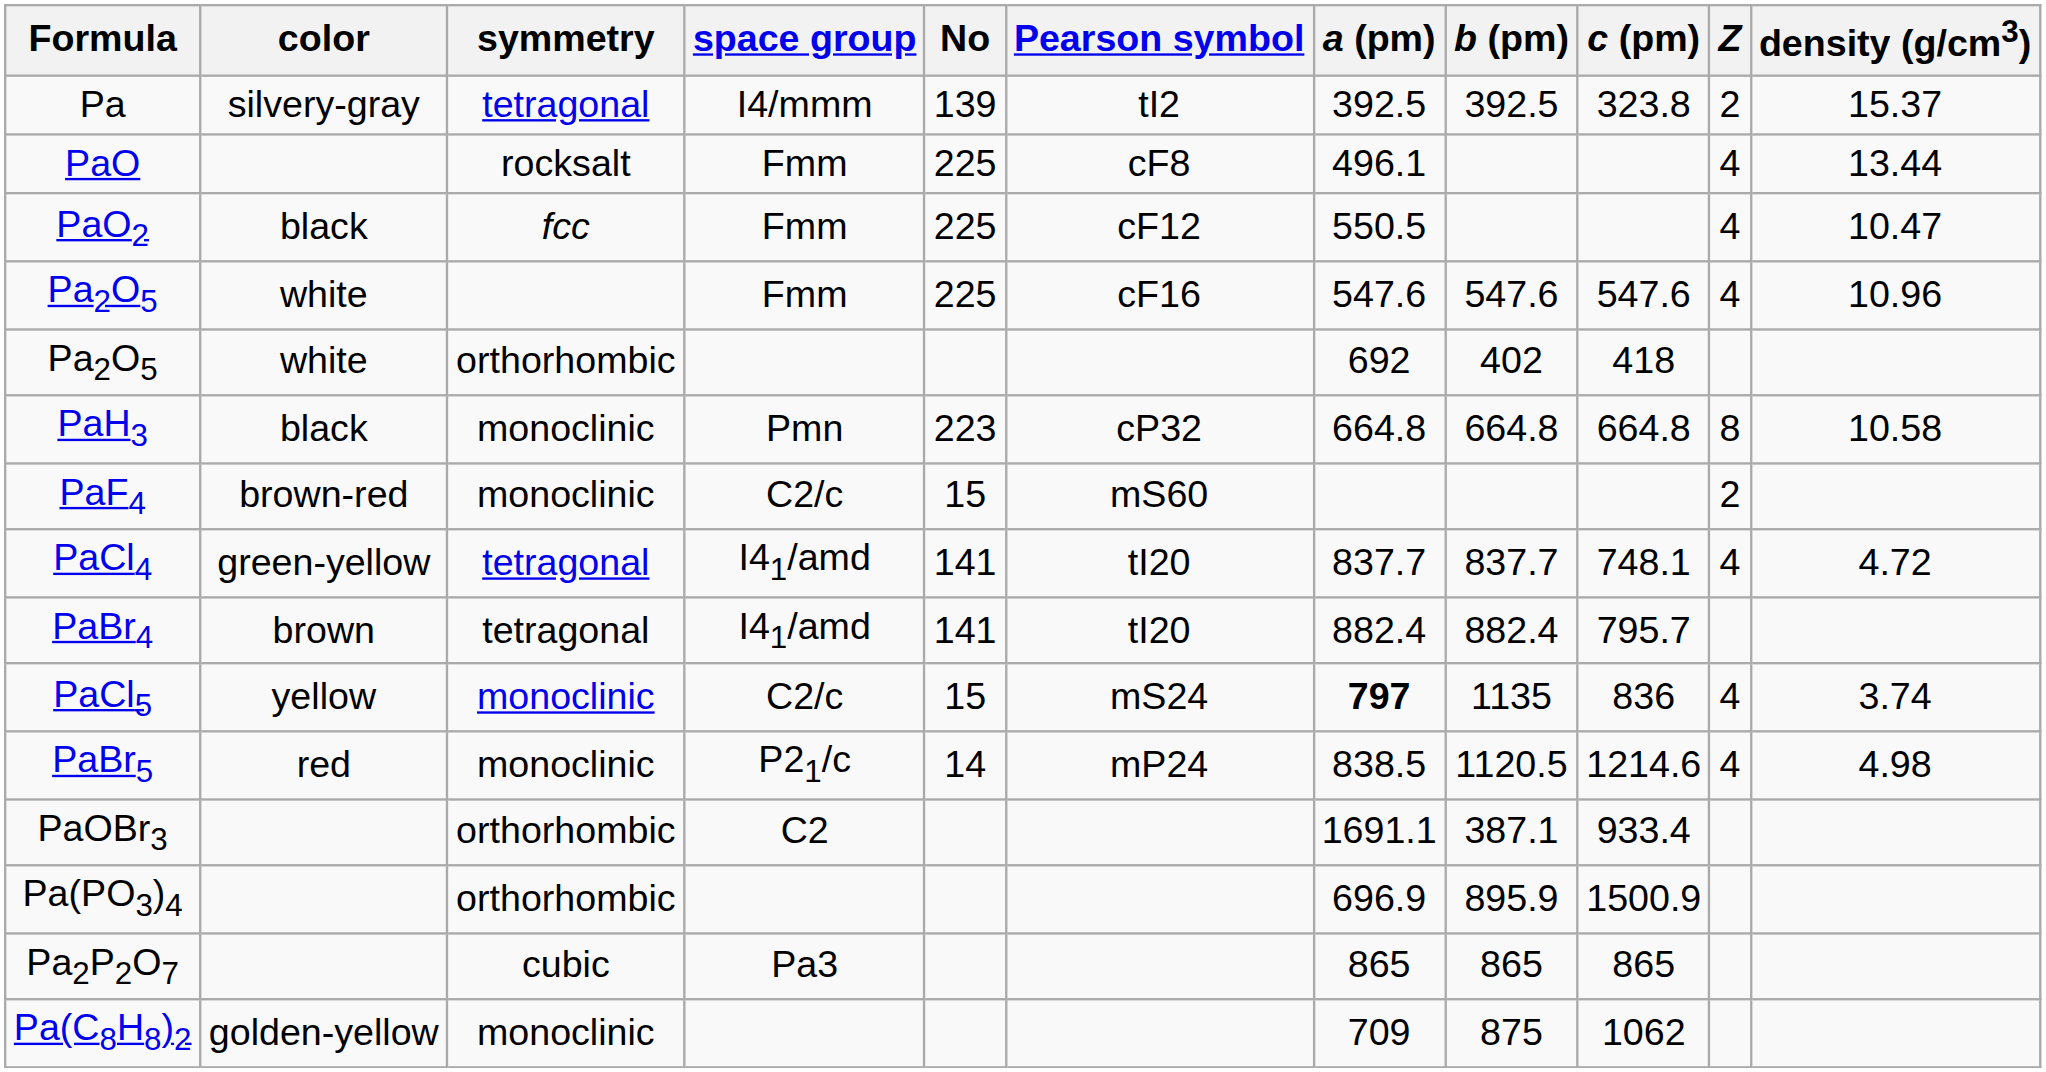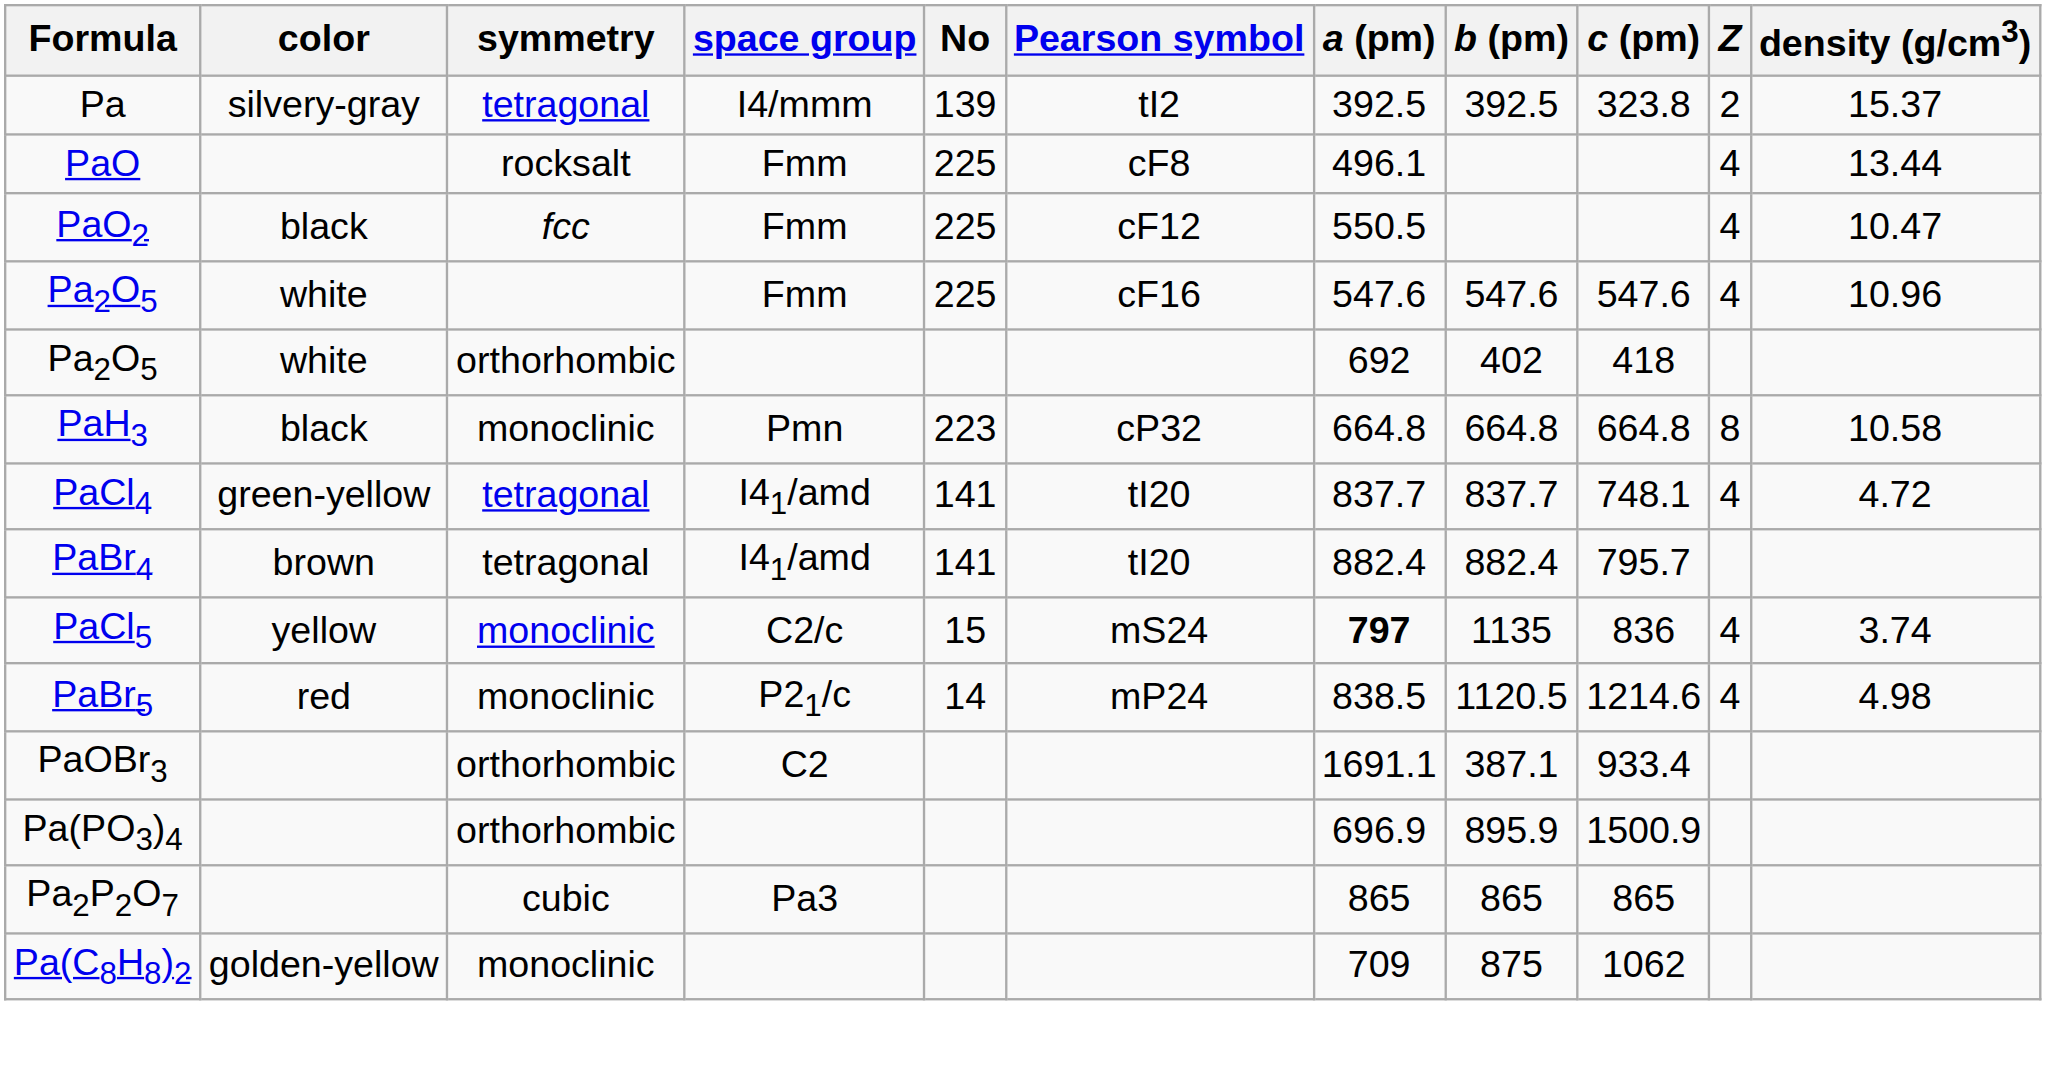 <table Class = "wikitable" style = "text-align: center">
 <tr>
 <th>Formula</th>
 <th>color</th>
 <th>symmetry</th>
 <th><a href='#'>space group</a></th>
 <th>No</th>
 <th><a href='#'>Pearson symbol</a></th>
 <th><em>a</em> (pm)</th>
 <th><em>b</em> (pm)</th>
 <th><em>c</em> (pm)</th>
 <th><em>Z</em></th>
 <th>density (g/cm<sup>3</sup>)</th>
 </tr>
 <tr>
 <td>Pa</td>
 <td>silvery-gray</td>
 <td><a href='#'>tetragonal</a></td>
 <td>I4/mmm</td>
 <td>139</td>
 <td>tI2</td>
 <td>392.5</td>
 <td>392.5</td>
 <td>323.8</td>
 <td>2</td>
 <td>15.37</td>
 </tr>
 <tr>
 <td><a href='#'>PaO</a></td>
 <td></td>
 <td>rocksalt</td>
 <td>Fmm</td>
 <td>225</td>
 <td>cF8</td>
 <td>496.1</td>
 <td></td>
 <td></td>
 <td>4</td>
 <td>13.44</td>
 </tr>
 <tr>
 <td><a href='#'>PaO<sub>2</sub></a></td>
 <td>black</td>
 <td><em>fcc</em></td>
 <td>Fmm</td>
 <td>225</td>
 <td>cF12</td>
 <td>550.5</td>
 <td></td>
 <td></td>
 <td>4</td>
 <td>10.47</td>
 </tr>
 <tr>
 <td><a href='#'>Pa<sub>2</sub>O<sub>5</sub></a></td>
 <td>white</td>
 <td></td>
 <td>Fmm</td>
 <td>225</td>
 <td>cF16</td>
 <td>547.6</td>
 <td>547.6</td>
 <td>547.6</td>
 <td>4</td>
 <td>10.96</td>
 </tr>
 <tr>
 <td>Pa<sub>2</sub>O<sub>5</sub></td>
 <td>white</td>
 <td>orthorhombic</td>
 <td></td>
 <td></td>
 <td></td>
 <td>692</td>
 <td>402</td>
 <td>418</td>
 <td></td>
 <td></td>
 </tr>
 <tr>
 <td><a href='#'>PaH<sub>3</sub></a></td>
 <td>black</td>
 <td>monoclinic</td>
 <td>Pmn</td>
 <td>223</td>
 <td>cP32</td>
 <td>664.8</td>
 <td>664.8</td>
 <td>664.8</td>
 <td>8</td>
 <td>10.58</td>
-</tr>
-<tr>
-<td><a href='#'>PaF<sub>4</sub></a></td>
-<td>brown-red</td>
-<td>monoclinic</td>
-<td>C2/c</td>
-<td>15</td>
-<td>mS60</td>
-<td></td>
-<td></td>
-<td></td>
-<td>2</td>
-<td></td>
 </tr>
 <tr>
 <td><a href='#'>PaCl<sub>4</sub></a></td>
 <td>green-yellow</td>
 <td><a href='#'>tetragonal</a></td>
 <td>I4<sub>1</sub>/amd</td>
 <td>141</td>
 <td>tI20</td>
 <td>837.7</td>
 <td>837.7</td>
 <td>748.1</td>
 <td>4</td>
 <td>4.72</td>
 </tr>
 <tr>
 <td><a href='#'>PaBr<sub>4</sub></a></td>
 <td>brown</td>
 <td>tetragonal</td>
 <td>I4<sub>1</sub>/amd</td>
 <td>141</td>
 <td>tI20</td>
 <td>882.4</td>
 <td>882.4</td>
 <td>795.7</td>
 <td></td>
 <td></td>
 </tr>
 <tr>
 <td><a href='#'>PaCl<sub>5</sub></a></td>
 <td>yellow</td>
 <td><a href='#'>monoclinic</a></td>
 <td>C2/c</td>
 <td>15</td>
 <td>mS24</td>
 <td><strong>797</strong></td>
 <td>1135</td>
 <td>836</td>
 <td>4</td>
 <td>3.74</td>
 </tr>
 <tr>
 <td><a href='#'>PaBr<sub>5</sub></a></td>
 <td>red</td>
 <td>monoclinic</td>
 <td>P2<sub>1</sub>/c</td>
 <td>14</td>
 <td>mP24</td>
 <td>838.5</td>
 <td>1120.5</td>
 <td>1214.6</td>
 <td>4</td>
 <td>4.98</td>
 </tr>
 <tr>
 <td>PaOBr<sub>3</sub></td>
 <td></td>
 <td>orthorhombic</td>
 <td>C2</td>
 <td></td>
 <td></td>
 <td>1691.1</td>
 <td>387.1</td>
 <td>933.4</td>
 <td></td>
 <td></td>
 </tr>
 <tr>
 <td>Pa(PO<sub>3</sub>)<sub>4</sub></td>
 <td></td>
 <td>orthorhombic</td>
 <td></td>
 <td></td>
 <td></td>
 <td>696.9</td>
 <td>895.9</td>
 <td>1500.9</td>
 <td></td>
 <td></td>
 </tr>
 <tr>
 <td>Pa<sub>2</sub>P<sub>2</sub>O<sub>7</sub></td>
 <td></td>
 <td>cubic</td>
 <td>Pa3</td>
 <td></td>
 <td></td>
 <td>865</td>
 <td>865</td>
 <td>865</td>
 <td></td>
 <td></td>
 </tr>
 <tr>
 <td><a href='#'>Pa(C<sub>8</sub>H<sub>8</sub>)<sub>2</sub></a></td>
 <td>golden-yellow</td>
 <td>monoclinic</td>
 <td></td>
 <td></td>
 <td></td>
 <td>709</td>
 <td>875</td>
 <td>1062</td>
 <td></td>
 <td></td>
 </tr>
 </table>
